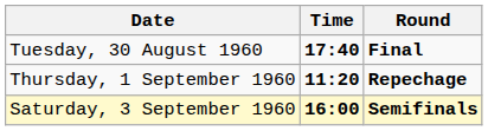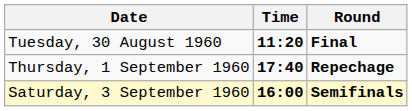 <table class="wikitable">
 <tr>
 <th>Date</th>
 <th>Time</th>
 <th>Round</th>
 </tr>
 <tr>
 <td>Tuesday, 30 August 1960</td>
-<td><strong>17:40</strong></td>
+<td><strong>11:20</strong></td>
 <td><strong>Final</strong></td>
 </tr>
 <tr>
 <td>Thursday, 1 September 1960</td>
-<td><strong>11:20</strong></td>
+<td><strong>17:40</strong></td>
 <td><strong>Repechage</strong></td>
 </tr>
 <tr style=background:lemonchiffon>
 <td>Saturday, 3 September 1960</td>
 <td><strong>16:00</strong></td>
 <td><strong>Semifinals</strong></td>
 </tr>
 </table>
